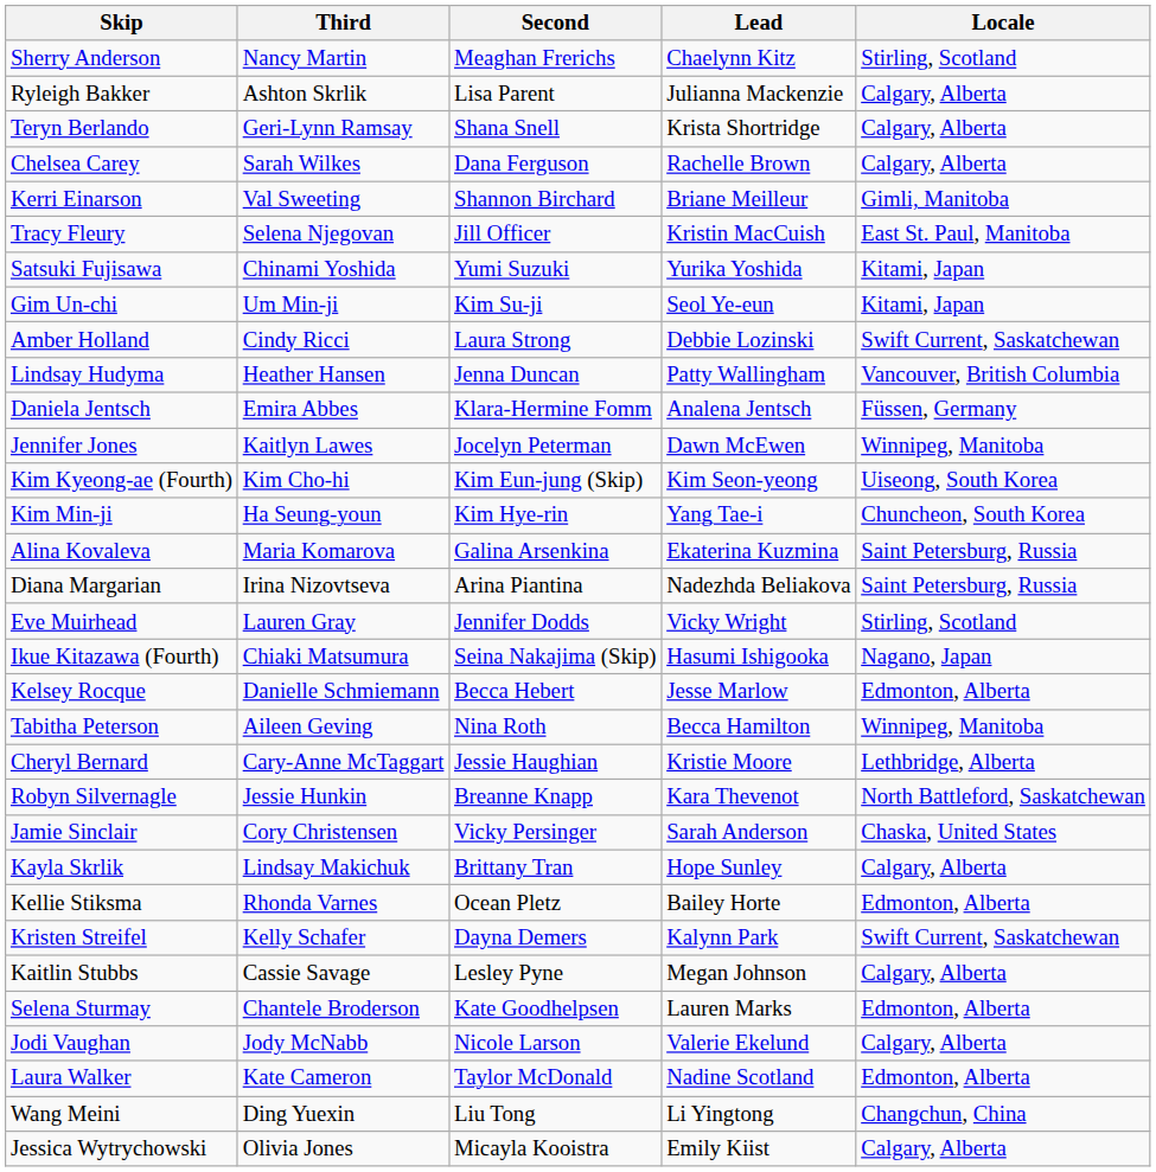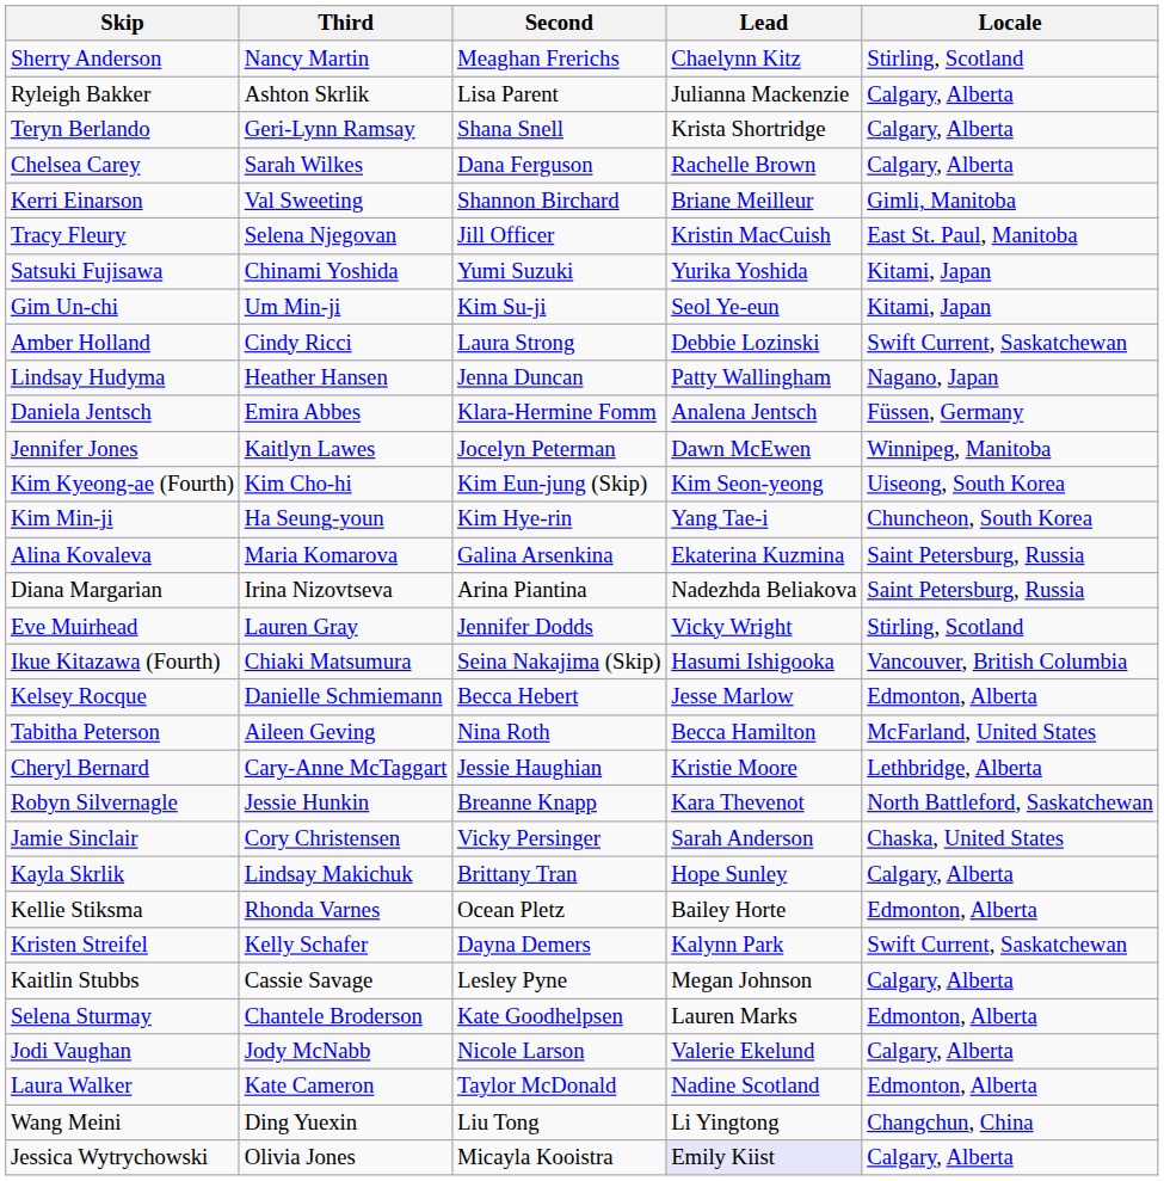 <table class=wikitable>
 <tr>
 <th>Skip</th>
 <th>Third</th>
 <th>Second</th>
 <th>Lead</th>
 <th>Locale</th>
 </tr>
 <tr>
 <td><a href='#'>Sherry Anderson</a></td>
 <td><a href='#'>Nancy Martin</a></td>
 <td><a href='#'>Meaghan Frerichs</a></td>
 <td><a href='#'>Chaelynn Kitz</a></td>
 <td> <a href='#'>Stirling</a>, <a href='#'>Scotland</a></td>
 </tr>
 <tr>
 <td>Ryleigh Bakker</td>
 <td>Ashton Skrlik</td>
 <td>Lisa Parent</td>
 <td>Julianna Mackenzie</td>
 <td> <a href='#'>Calgary</a>, <a href='#'>Alberta</a></td>
 </tr>
 <tr>
 <td><a href='#'>Teryn Berlando</a></td>
 <td><a href='#'>Geri-Lynn Ramsay</a></td>
 <td><a href='#'>Shana Snell</a></td>
 <td>Krista Shortridge</td>
 <td> <a href='#'>Calgary</a>, <a href='#'>Alberta</a></td>
 </tr>
 <tr>
 <td><a href='#'>Chelsea Carey</a></td>
 <td><a href='#'>Sarah Wilkes</a></td>
 <td><a href='#'>Dana Ferguson</a></td>
 <td><a href='#'>Rachelle Brown</a></td>
 <td> <a href='#'>Calgary</a>, <a href='#'>Alberta</a></td>
 </tr>
 <tr>
 <td><a href='#'>Kerri Einarson</a></td>
 <td><a href='#'>Val Sweeting</a></td>
 <td><a href='#'>Shannon Birchard</a></td>
 <td><a href='#'>Briane Meilleur</a></td>
 <td> <a href='#'>Gimli, Manitoba</a></td>
 </tr>
 <tr>
 <td><a href='#'>Tracy Fleury</a></td>
 <td><a href='#'>Selena Njegovan</a></td>
 <td><a href='#'>Jill Officer</a></td>
 <td><a href='#'>Kristin MacCuish</a></td>
 <td> <a href='#'>East St. Paul</a>, <a href='#'>Manitoba</a></td>
 </tr>
 <tr>
 <td><a href='#'>Satsuki Fujisawa</a></td>
 <td><a href='#'>Chinami Yoshida</a></td>
 <td><a href='#'>Yumi Suzuki</a></td>
 <td><a href='#'>Yurika Yoshida</a></td>
 <td> <a href='#'>Kitami</a>, <a href='#'>Japan</a></td>
 </tr>
 <tr>
 <td><a href='#'>Gim Un-chi</a></td>
 <td><a href='#'>Um Min-ji</a></td>
 <td><a href='#'>Kim Su-ji</a></td>
 <td><a href='#'>Seol Ye-eun</a></td>
 <td> <a href='#'>Kitami</a>, <a href='#'>Japan</a></td>
 </tr>
 <tr>
 <td><a href='#'>Amber Holland</a></td>
 <td><a href='#'>Cindy Ricci</a></td>
 <td><a href='#'>Laura Strong</a></td>
 <td><a href='#'>Debbie Lozinski</a></td>
 <td> <a href='#'>Swift Current</a>, <a href='#'>Saskatchewan</a></td>
 </tr>
 <tr>
 <td><a href='#'>Lindsay Hudyma</a></td>
 <td><a href='#'>Heather Hansen</a></td>
 <td><a href='#'>Jenna Duncan</a></td>
 <td><a href='#'>Patty Wallingham</a></td>
-<td> <a href='#'>Vancouver</a>, <a href='#'>British Columbia</a></td>
+<td> <a href='#'>Nagano</a>, <a href='#'>Japan</a></td>
 </tr>
 <tr>
 <td><a href='#'>Daniela Jentsch</a></td>
 <td><a href='#'>Emira Abbes</a></td>
 <td><a href='#'>Klara-Hermine Fomm</a></td>
 <td><a href='#'>Analena Jentsch</a></td>
 <td> <a href='#'>Füssen</a>, <a href='#'>Germany</a></td>
 </tr>
 <tr>
 <td><a href='#'>Jennifer Jones</a></td>
 <td><a href='#'>Kaitlyn Lawes</a></td>
 <td><a href='#'>Jocelyn Peterman</a></td>
 <td><a href='#'>Dawn McEwen</a></td>
 <td> <a href='#'>Winnipeg</a>, <a href='#'>Manitoba</a></td>
 </tr>
 <tr>
 <td><a href='#'>Kim Kyeong-ae</a> (Fourth)</td>
 <td><a href='#'>Kim Cho-hi</a></td>
 <td><a href='#'>Kim Eun-jung</a> (Skip)</td>
 <td><a href='#'>Kim Seon-yeong</a></td>
 <td> <a href='#'>Uiseong</a>, <a href='#'>South Korea</a></td>
 </tr>
 <tr>
 <td><a href='#'>Kim Min-ji</a></td>
 <td><a href='#'>Ha Seung-youn</a></td>
 <td><a href='#'>Kim Hye-rin</a></td>
 <td><a href='#'>Yang Tae-i</a></td>
 <td> <a href='#'>Chuncheon</a>, <a href='#'>South Korea</a></td>
 </tr>
 <tr>
 <td><a href='#'>Alina Kovaleva</a></td>
 <td><a href='#'>Maria Komarova</a></td>
 <td><a href='#'>Galina Arsenkina</a></td>
 <td><a href='#'>Ekaterina Kuzmina</a></td>
 <td> <a href='#'>Saint Petersburg</a>, <a href='#'>Russia</a></td>
 </tr>
 <tr>
 <td>Diana Margarian</td>
 <td>Irina Nizovtseva</td>
 <td>Arina Piantina</td>
 <td>Nadezhda Beliakova</td>
 <td> <a href='#'>Saint Petersburg</a>, <a href='#'>Russia</a></td>
 </tr>
 <tr>
 <td><a href='#'>Eve Muirhead</a></td>
 <td><a href='#'>Lauren Gray</a></td>
 <td><a href='#'>Jennifer Dodds</a></td>
 <td><a href='#'>Vicky Wright</a></td>
 <td> <a href='#'>Stirling</a>, <a href='#'>Scotland</a></td>
 </tr>
 <tr>
 <td><a href='#'>Ikue Kitazawa</a> (Fourth)</td>
 <td><a href='#'>Chiaki Matsumura</a></td>
 <td><a href='#'>Seina Nakajima</a> (Skip)</td>
 <td><a href='#'>Hasumi Ishigooka</a></td>
-<td> <a href='#'>Nagano</a>, <a href='#'>Japan</a></td>
+<td> <a href='#'>Vancouver</a>, <a href='#'>British Columbia</a></td>
 </tr>
 <tr>
 <td><a href='#'>Kelsey Rocque</a></td>
 <td><a href='#'>Danielle Schmiemann</a></td>
 <td><a href='#'>Becca Hebert</a></td>
 <td><a href='#'>Jesse Marlow</a></td>
 <td> <a href='#'>Edmonton</a>, <a href='#'>Alberta</a></td>
 </tr>
 <tr>
 <td><a href='#'>Tabitha Peterson</a></td>
 <td><a href='#'>Aileen Geving</a></td>
 <td><a href='#'>Nina Roth</a></td>
 <td><a href='#'>Becca Hamilton</a></td>
-<td> <a href='#'>Winnipeg</a>, <a href='#'>Manitoba</a></td>
+<td> <a href='#'>McFarland</a>, <a href='#'>United States</a></td>
 </tr>
 <tr>
 <td><a href='#'>Cheryl Bernard</a></td>
 <td><a href='#'>Cary-Anne McTaggart</a></td>
 <td><a href='#'>Jessie Haughian</a></td>
 <td><a href='#'>Kristie Moore</a></td>
 <td> <a href='#'>Lethbridge</a>, <a href='#'>Alberta</a></td>
 </tr>
 <tr>
 <td><a href='#'>Robyn Silvernagle</a></td>
 <td><a href='#'>Jessie Hunkin</a></td>
 <td><a href='#'>Breanne Knapp</a></td>
 <td><a href='#'>Kara Thevenot</a></td>
 <td> <a href='#'>North Battleford</a>, <a href='#'>Saskatchewan</a></td>
 </tr>
 <tr>
 <td><a href='#'>Jamie Sinclair</a></td>
 <td><a href='#'>Cory Christensen</a></td>
 <td><a href='#'>Vicky Persinger</a></td>
 <td><a href='#'>Sarah Anderson</a></td>
 <td> <a href='#'>Chaska</a>, <a href='#'>United States</a></td>
 </tr>
 <tr>
 <td><a href='#'>Kayla Skrlik</a></td>
 <td><a href='#'>Lindsay Makichuk</a></td>
 <td><a href='#'>Brittany Tran</a></td>
 <td><a href='#'>Hope Sunley</a></td>
 <td> <a href='#'>Calgary</a>, <a href='#'>Alberta</a></td>
 </tr>
 <tr>
 <td>Kellie Stiksma</td>
 <td><a href='#'>Rhonda Varnes</a></td>
 <td>Ocean Pletz</td>
 <td>Bailey Horte</td>
 <td> <a href='#'>Edmonton</a>, <a href='#'>Alberta</a></td>
 </tr>
 <tr>
 <td><a href='#'>Kristen Streifel</a></td>
 <td><a href='#'>Kelly Schafer</a></td>
 <td><a href='#'>Dayna Demers</a></td>
 <td><a href='#'>Kalynn Park</a></td>
 <td> <a href='#'>Swift Current</a>, <a href='#'>Saskatchewan</a></td>
 </tr>
 <tr>
 <td>Kaitlin Stubbs</td>
 <td>Cassie Savage</td>
 <td>Lesley Pyne</td>
 <td>Megan Johnson</td>
 <td> <a href='#'>Calgary</a>, <a href='#'>Alberta</a></td>
 </tr>
 <tr>
 <td><a href='#'>Selena Sturmay</a></td>
 <td><a href='#'>Chantele Broderson</a></td>
 <td><a href='#'>Kate Goodhelpsen</a></td>
 <td>Lauren Marks</td>
 <td> <a href='#'>Edmonton</a>, <a href='#'>Alberta</a></td>
 </tr>
 <tr>
 <td><a href='#'>Jodi Vaughan</a></td>
 <td><a href='#'>Jody McNabb</a></td>
 <td><a href='#'>Nicole Larson</a></td>
 <td><a href='#'>Valerie Ekelund</a></td>
 <td> <a href='#'>Calgary</a>, <a href='#'>Alberta</a></td>
 </tr>
 <tr>
 <td><a href='#'>Laura Walker</a></td>
 <td><a href='#'>Kate Cameron</a></td>
 <td><a href='#'>Taylor McDonald</a></td>
 <td><a href='#'>Nadine Scotland</a></td>
 <td> <a href='#'>Edmonton</a>, <a href='#'>Alberta</a></td>
 </tr>
 <tr>
 <td>Wang Meini</td>
 <td>Ding Yuexin</td>
 <td>Liu Tong</td>
 <td>Li Yingtong</td>
 <td> <a href='#'>Changchun</a>, <a href='#'>China</a></td>
 </tr>
 <tr>
 <td>Jessica Wytrychowski</td>
 <td>Olivia Jones</td>
 <td>Micayla Kooistra</td>
-<td>Emily Kiist</td>
+<td style="background: lavender;">Emily Kiist</td>
 <td> <a href='#'>Calgary</a>, <a href='#'>Alberta</a></td>
 </tr>
 </table>
